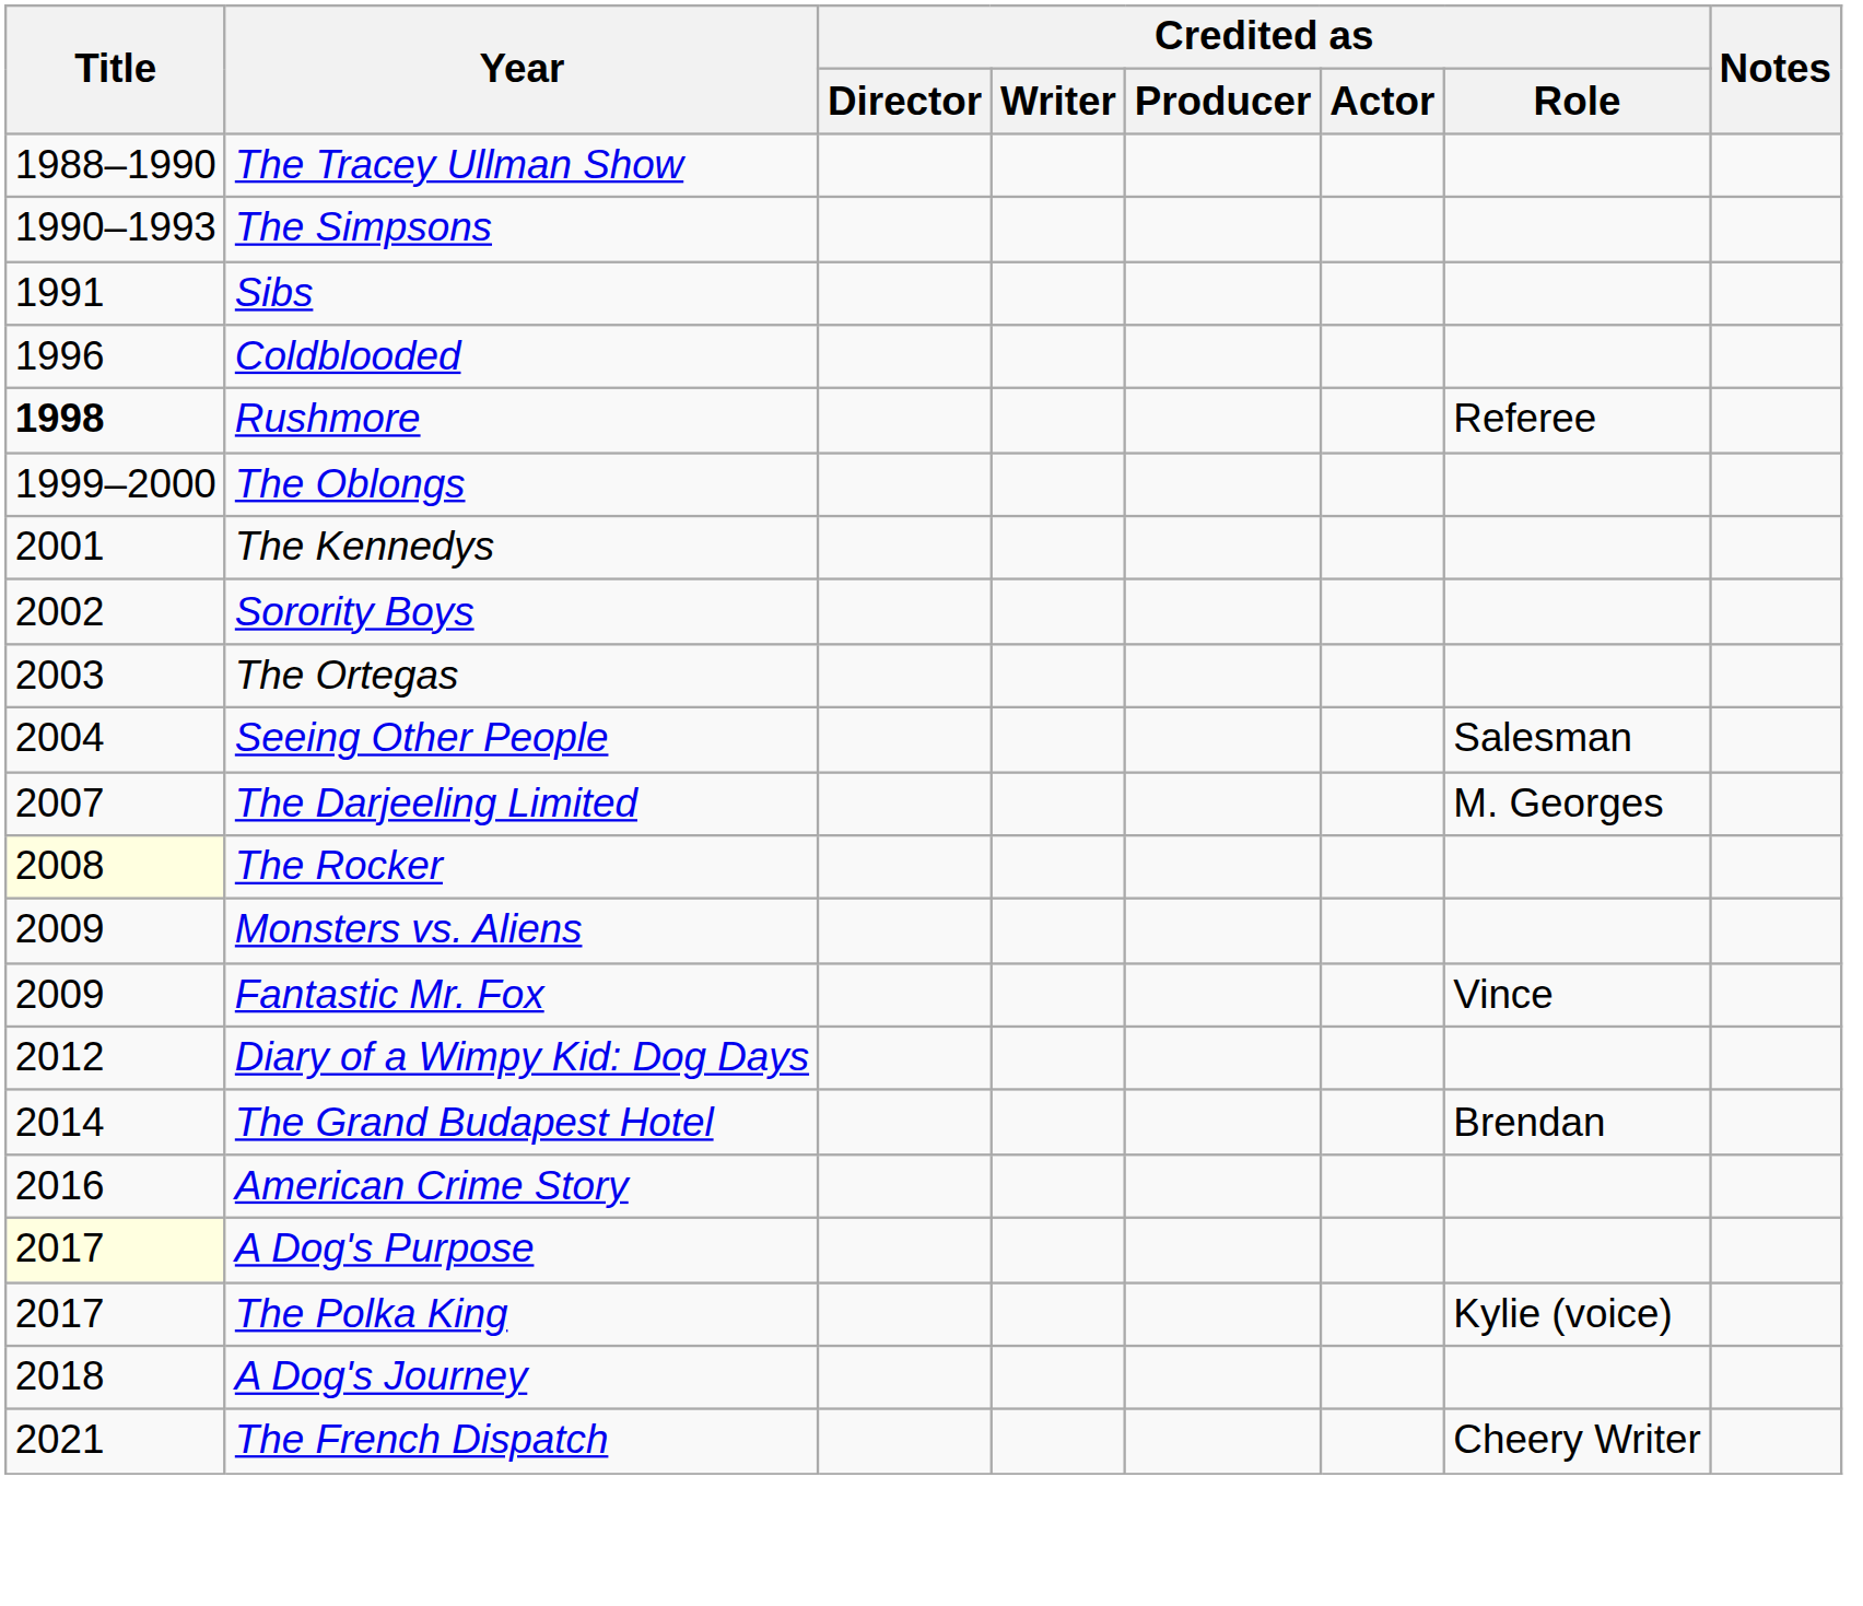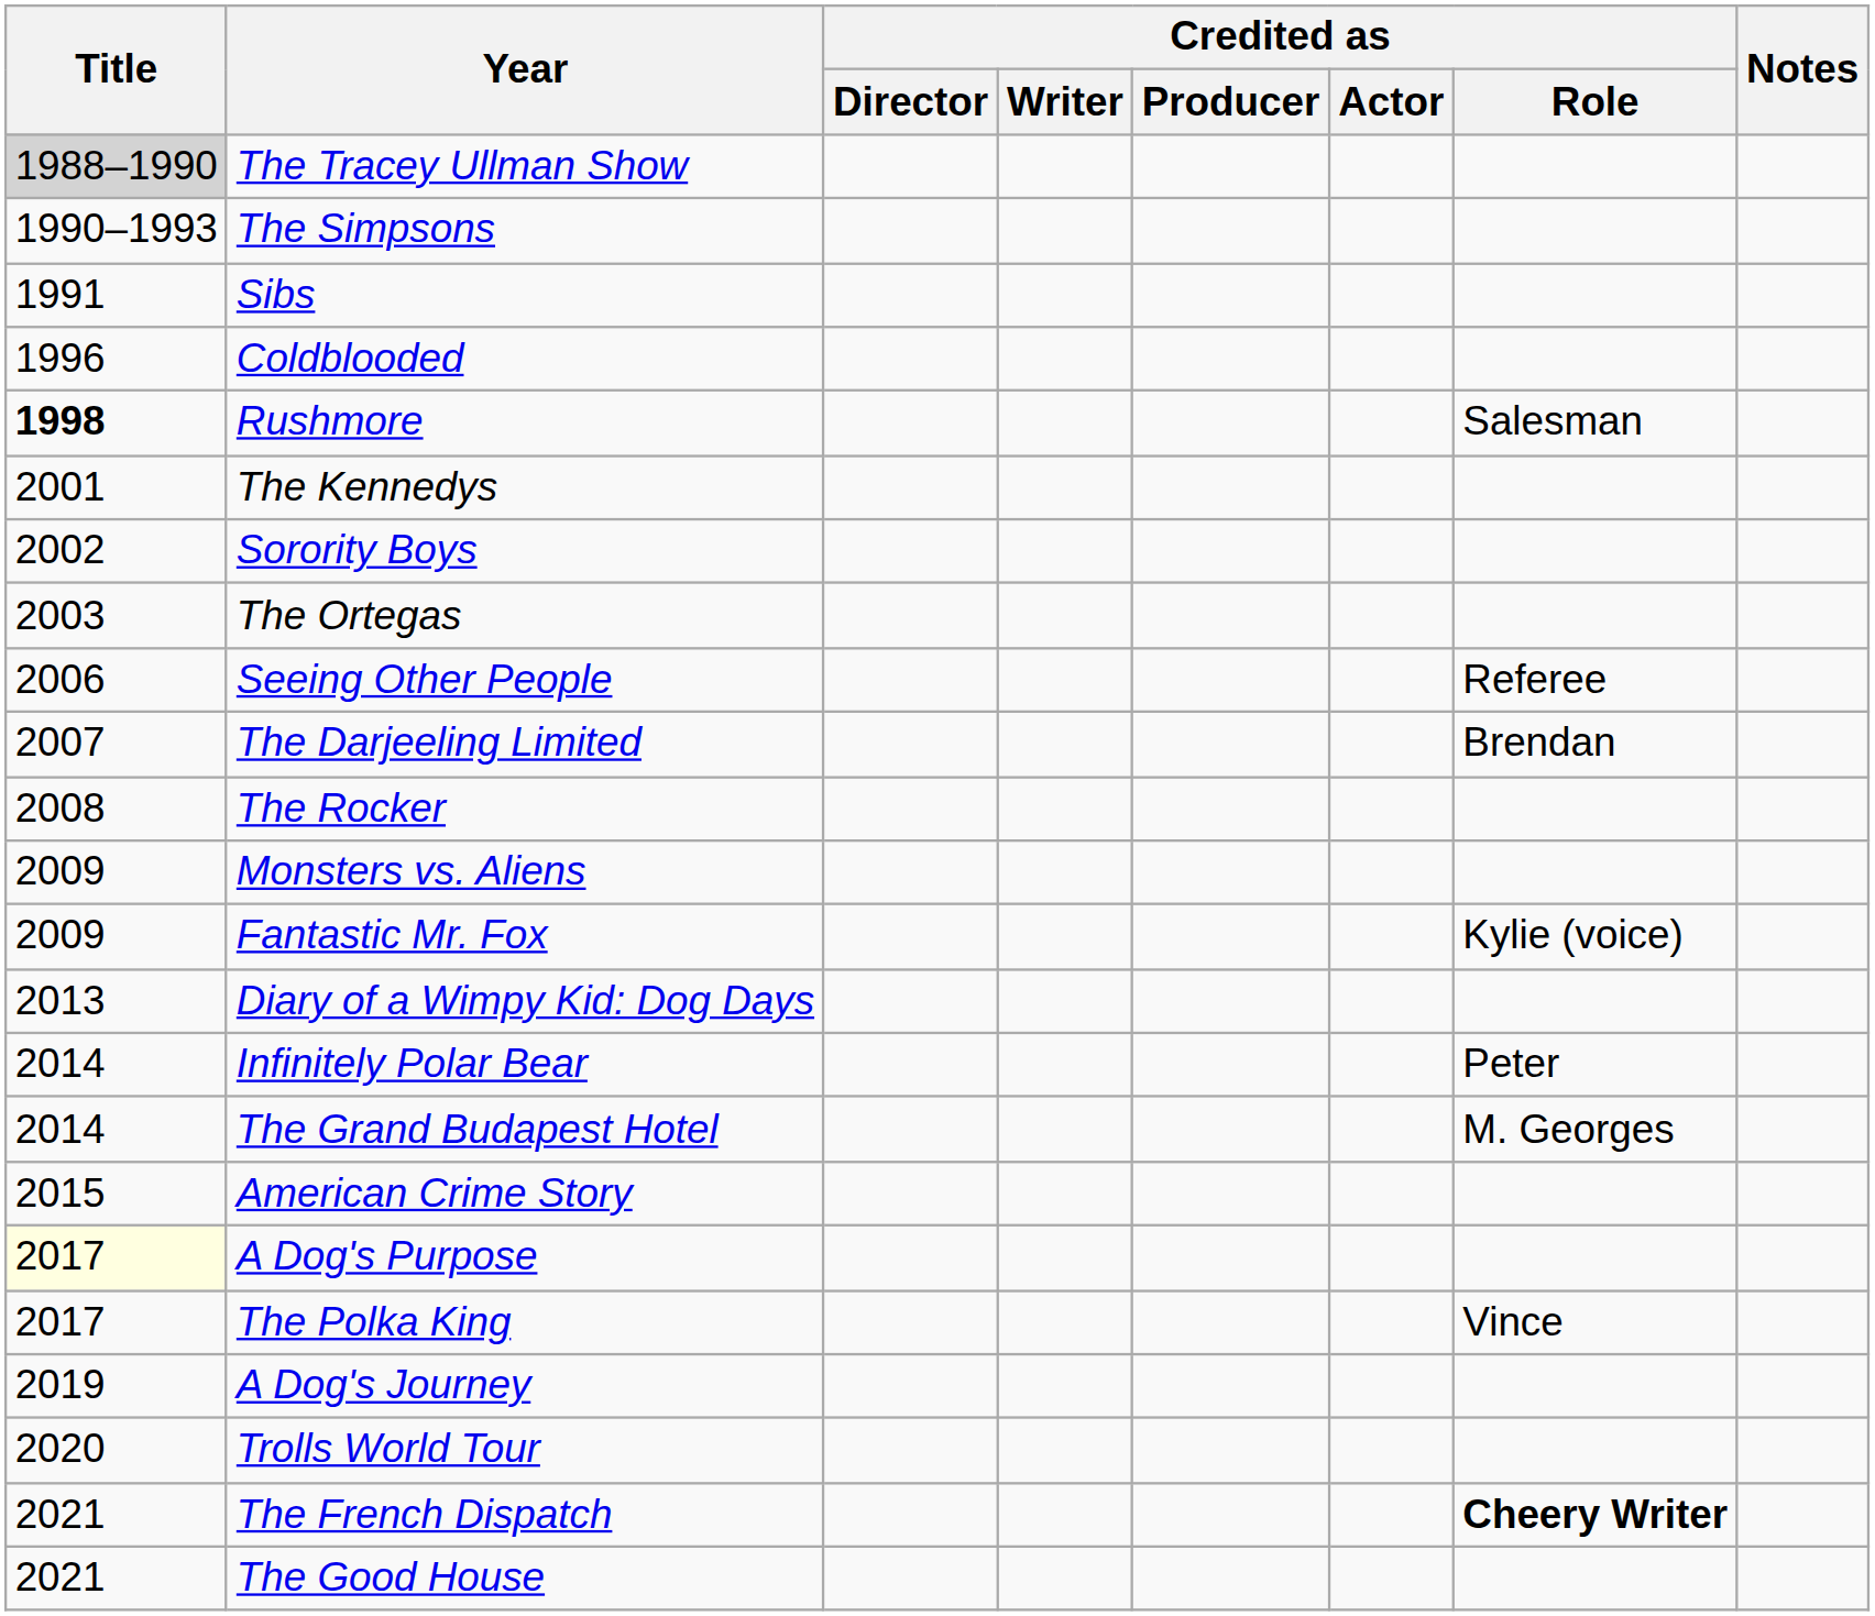 <table class="wikitable sortable plainrowheaders">
 <tr>
 <th rowspan="2" scope="col">Title</th>
 <th rowspan="2" scope="col">Year</th>
 <th colspan="5" scope="col">Credited as</th>
 <th rowspan="2" scope="col" class="unsortable">Notes</th>
 </tr>
 <tr>
 <th>Director</th>
 <th>Writer</th>
 <th>Producer</th>
 <th>Actor</th>
 <th>Role</th>
 </tr>
 <tr>
-<td>1988–1990</td>
+<td style="background: lightgrey;">1988–1990</td>
 <td><em><a href='#'>The Tracey Ullman Show</a></em></td>
 <td></td>
 <td></td>
 <td></td>
 <td></td>
 <td></td>
 <td></td>
 </tr>
 <tr>
 <td>1990–1993</td>
 <td><em><a href='#'>The Simpsons</a></em></td>
 <td></td>
 <td></td>
 <td></td>
 <td></td>
 <td></td>
 <td></td>
 </tr>
 <tr>
 <td>1991</td>
 <td><em><a href='#'>Sibs</a></em></td>
 <td></td>
 <td></td>
 <td></td>
 <td></td>
 <td></td>
 <td></td>
 </tr>
 <tr>
 <td>1996</td>
 <td><em><a href='#'>Coldblooded</a></em></td>
 <td></td>
 <td></td>
 <td></td>
 <td></td>
 <td></td>
 <td></td>
 </tr>
 <tr>
 <td><strong>1998</strong></td>
 <td><em><a href='#'>Rushmore</a></em></td>
 <td></td>
 <td></td>
 <td></td>
 <td></td>
-<td>Referee</td>
-<td></td>
-</tr>
-<tr>
-<td>1999–2000</td>
-<td><em><a href='#'>The Oblongs</a></em></td>
-<td></td>
-<td></td>
-<td></td>
-<td></td>
-<td></td>
+<td>Salesman</td>
 <td></td>
 </tr>
 <tr>
 <td>2001</td>
 <td><em>The Kennedys</em></td>
 <td></td>
 <td></td>
 <td></td>
 <td></td>
 <td></td>
 <td></td>
 </tr>
 <tr>
 <td>2002</td>
 <td><em><a href='#'>Sorority Boys</a></em></td>
 <td></td>
 <td></td>
 <td></td>
 <td></td>
 <td></td>
 <td></td>
 </tr>
 <tr>
 <td>2003</td>
 <td><em>The Ortegas</em></td>
 <td></td>
 <td></td>
 <td></td>
 <td></td>
 <td></td>
 <td></td>
 </tr>
 <tr>
-<td>2004</td>
+<td>2006</td>
 <td><em><a href='#'>Seeing Other People</a></em></td>
 <td></td>
 <td></td>
 <td></td>
 <td></td>
-<td>Salesman</td>
+<td>Referee</td>
 <td></td>
 </tr>
 <tr>
 <td>2007</td>
 <td><em><a href='#'>The Darjeeling Limited</a></em></td>
 <td></td>
 <td></td>
 <td></td>
 <td></td>
-<td>M. Georges</td>
+<td>Brendan</td>
 <td></td>
 </tr>
 <tr>
-<td style="background: lightyellow;">2008</td>
+<td>2008</td>
 <td><em><a href='#'>The Rocker</a></em></td>
 <td></td>
 <td></td>
 <td></td>
 <td></td>
 <td></td>
 <td></td>
 </tr>
 <tr>
 <td>2009</td>
 <td><em><a href='#'>Monsters vs. Aliens</a></em></td>
 <td></td>
 <td></td>
 <td></td>
 <td></td>
 <td></td>
 <td></td>
 </tr>
 <tr>
 <td>2009</td>
 <td><em><a href='#'>Fantastic Mr. Fox</a></em></td>
 <td></td>
 <td></td>
 <td></td>
 <td></td>
-<td>Vince</td>
+<td>Kylie (voice)</td>
 <td></td>
 </tr>
 <tr>
-<td>2012</td>
+<td>2013</td>
 <td><em><a href='#'>Diary of a Wimpy Kid: Dog Days</a></em></td>
 <td></td>
 <td></td>
 <td></td>
 <td></td>
 <td></td>
 <td></td>
 </tr>
 <tr>
 <td>2014</td>
+<td><em><a href='#'>Infinitely Polar Bear</a></em></td>
+<td></td>
+<td></td>
+<td></td>
+<td></td>
+<td>Peter</td>
+<td></td>
+</tr>
+<tr>
+<td>2014</td>
 <td><em><a href='#'>The Grand Budapest Hotel</a></em></td>
 <td></td>
 <td></td>
 <td></td>
 <td></td>
-<td>Brendan</td>
+<td>M. Georges</td>
 <td></td>
 </tr>
 <tr>
-<td>2016</td>
+<td>2015</td>
 <td><em><a href='#'>American Crime Story</a></em></td>
 <td></td>
 <td></td>
 <td></td>
 <td></td>
 <td></td>
 <td></td>
 </tr>
 <tr>
 <td style="background: lightyellow;">2017</td>
 <td><em><a href='#'>A Dog's Purpose</a></em></td>
 <td></td>
 <td></td>
 <td></td>
 <td></td>
 <td></td>
 <td></td>
 </tr>
 <tr>
 <td>2017</td>
 <td><em><a href='#'>The Polka King</a></em></td>
 <td></td>
 <td></td>
 <td></td>
 <td></td>
-<td>Kylie (voice)</td>
+<td>Vince</td>
 <td></td>
 </tr>
 <tr>
-<td>2018</td>
+<td>2019</td>
 <td><em><a href='#'>A Dog's Journey</a></em></td>
+<td></td>
+<td></td>
+<td></td>
+<td></td>
+<td></td>
+<td></td>
+</tr>
+<tr>
+<td>2020</td>
+<td><em><a href='#'>Trolls World Tour</a></em></td>
 <td></td>
 <td></td>
 <td></td>
 <td></td>
 <td></td>
 <td></td>
 </tr>
 <tr>
 <td>2021</td>
 <td><em><a href='#'>The French Dispatch</a></em></td>
 <td></td>
 <td></td>
 <td></td>
 <td></td>
-<td>Cheery Writer</td>
+<td><strong>Cheery Writer</strong></td>
+<td></td>
+</tr>
+<tr>
+<td>2021</td>
+<td><em><a href='#'>The Good House</a></em></td>
+<td></td>
+<td></td>
+<td></td>
+<td></td>
+<td></td>
 <td></td>
 </tr>
 </table>
